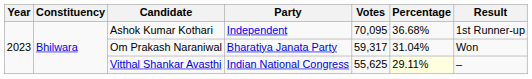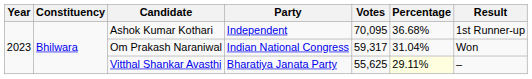 <table class="wikitable">
 <tr>
 <th>Year</th>
 <th>Constituency</th>
 <th>Candidate</th>
 <th>Party</th>
 <th>Votes</th>
 <th>Percentage</th>
 <th>Result</th>
 </tr>
 <tr>
 <td rowspan="3">2023</td>
 <td rowspan="3"><a href='#'>Bhilwara</a></td>
 <td>Ashok Kumar Kothari</td>
 <td><a href='#'>Independent</a></td>
 <td>70,095</td>
 <td>36.68%</td>
 <td>1st Runner-up</td>
 </tr>
 <tr>
 <td>Om Prakash Naraniwal</td>
-<td><a href='#'>Bharatiya Janata Party</a></td>
+<td><a href='#'>Indian National Congress</a></td>
 <td>59,317</td>
 <td>31.04%</td>
 <td>Won</td>
 </tr>
 <tr>
 <td><a href='#'>Vitthal Shankar Avasthi</a></td>
-<td><a href='#'>Indian National Congress</a></td>
+<td><a href='#'>Bharatiya Janata Party</a></td>
 <td>55,625</td>
 <td style="background: lightyellow;">29.11%</td>
 <td>–</td>
 </tr>
 </table>
